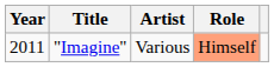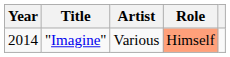 <table class="wikitable">
 <tr>
 <th>Year</th>
 <th>Title</th>
 <th>Artist</th>
 <th>Role</th>
 <th></th>
 </tr>
 <tr>
-<td>2011</td>
+<td>2014</td>
 <td>"<a href='#'>Imagine</a>" </td>
 <td>Various</td>
 <td style="background: lightsalmon;">Himself</td>
 <td style="text-align: center;"></td>
 </tr>
 </table>
